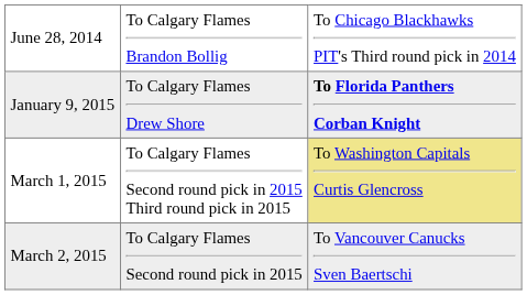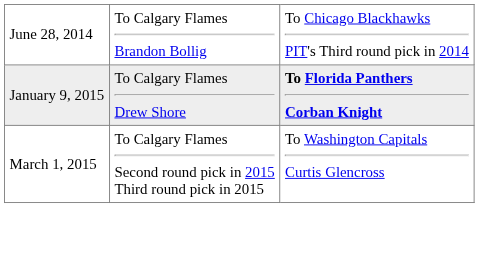 <table border="1" style="border-collapse:collapse;"  cellpadding="5">
 <tr>
 <td>June 28, 2014</td>
 <td valign="top">To Calgary Flames<hr><a href='#'>Brandon Bollig</a></td>
 <td valign="top">To <a href='#'>Chicago Blackhawks</a><hr><a href='#'>PIT</a>'s Third round pick in <a href='#'>2014</a></td>
 </tr>
 <tr style="background:#eee;">
 <td>January 9, 2015</td>
 <td valign="top">To Calgary Flames<hr><a href='#'>Drew Shore</a></td>
 <td valign="top"><strong>To <a href='#'>Florida Panthers</a><hr><a href='#'>Corban Knight</a></strong></td>
 </tr>
 <tr>
 <td>March 1, 2015</td>
 <td valign="top">To Calgary Flames<hr>Second round pick in <a href='#'>2015</a><br>Third round pick in 2015</td>
-<td valign="top" style="background: khaki;">To <a href='#'>Washington Capitals</a><hr><a href='#'>Curtis Glencross</a></td>
-</tr>
-<tr style="background:#eee;">
-<td>March 2, 2015</td>
-<td valign="top">To Calgary Flames<hr>Second round pick in 2015</td>
-<td valign="top">To <a href='#'>Vancouver Canucks</a><hr><a href='#'>Sven Baertschi</a></td>
+<td valign="top">To <a href='#'>Washington Capitals</a><hr><a href='#'>Curtis Glencross</a></td>
 </tr>
 </table>
